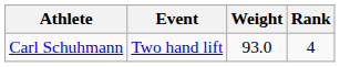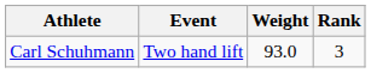 <table class="wikitable" style="font-size:90%">
 <tr>
 <th>Athlete</th>
 <th>Event</th>
 <th>Weight</th>
 <th>Rank</th>
 </tr>
 <tr>
 <td><a href='#'>Carl Schuhmann</a></td>
 <td><a href='#'>Two hand lift</a></td>
 <td align="center">93.0</td>
-<td align="center">4</td>
+<td align="center">3</td>
 </tr>
 </table>
